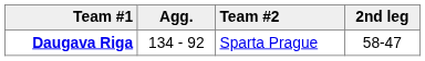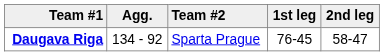 <table border=1 cellspacing=0 cellpadding=4 style="border-collapse: collapse;" width=70%>
 <tr bgcolor="efefef">
 <th align=right>Team #1</th>
 <th>Agg.</th>
 <th align=left>Team #2</th>
+<th>1st leg</th>
 <th>2nd leg</th>
 </tr>
 <tr>
 <td align=right><strong><a href='#'>Daugava Riga</a></strong> </td>
 <td align=center>134 - 92</td>
 <td> <a href='#'>Sparta Prague</a></td>
+<td align=center>76-45</td>
 <td align=center>58-47</td>
 </tr>
 </table>
